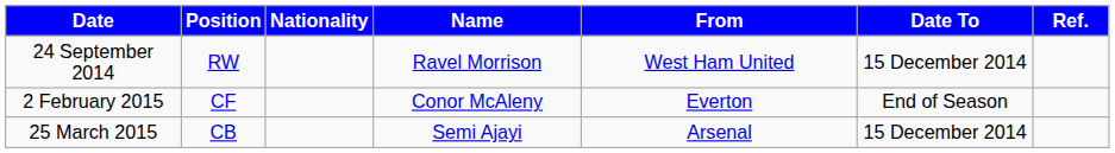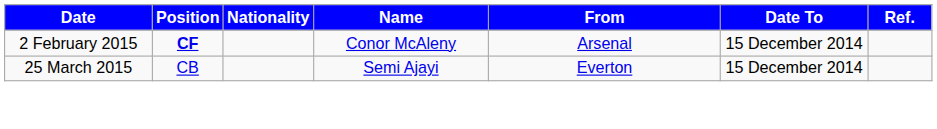 <table class="wikitable"  style="text-align:center; font-size:90%; ">
 <tr>
 <th style="background:#0000FF; color:white; width:125px;">Date</th>
 <th style="background:#0000FF; color:white; width:50px;">Position</th>
 <th style="background:#0000FF; color:white; width:50px;">Nationality</th>
 <th style="background:#0000FF; color:white; width:150px;">Name</th>
 <th style="background:#0000FF; color:white; width:200px;">From</th>
 <th style="background:#0000FF; color:white; width:125px;">Date To</th>
 <th style="background:#0000FF; color:white; width:50px;">Ref.</th>
 </tr>
 <tr>
-<td>24 September 2014</td>
-<td><a href='#'>RW</a></td>
-<td></td>
-<td><a href='#'>Ravel Morrison</a></td>
-<td><a href='#'>West Ham United</a></td>
-<td>15 December 2014</td>
-<td></td>
-</tr>
-<tr>
 <td>2 February 2015</td>
-<td><a href='#'>CF</a></td>
+<td><strong><a href='#'>CF</a></strong></td>
 <td></td>
 <td><a href='#'>Conor McAleny</a></td>
-<td><a href='#'>Everton</a></td>
-<td>End of Season</td>
+<td><a href='#'>Arsenal</a></td>
+<td>15 December 2014</td>
 <td></td>
 </tr>
 <tr>
 <td>25 March 2015</td>
 <td><a href='#'>CB</a></td>
 <td></td>
 <td><a href='#'>Semi Ajayi</a></td>
-<td><a href='#'>Arsenal</a></td>
+<td><a href='#'>Everton</a></td>
 <td>15 December 2014</td>
 <td></td>
 </tr>
 </table>
